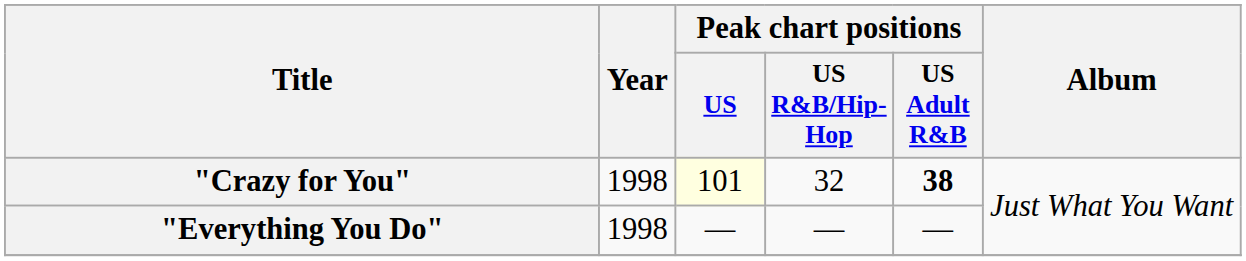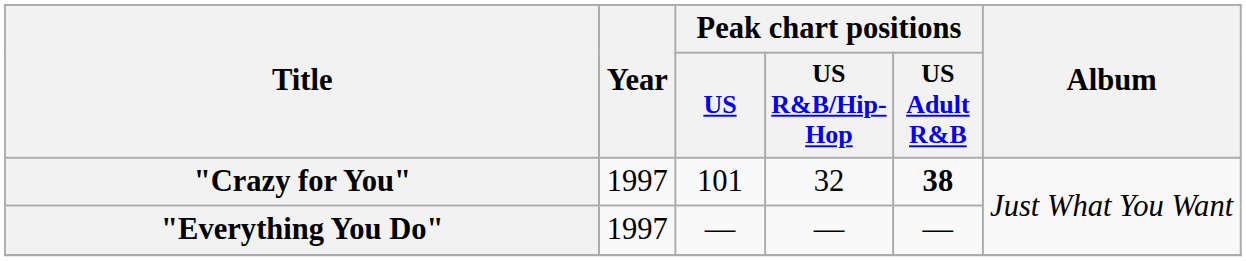 <table class="wikitable plainrowheaders" style="text-align:center;">
 <tr>
 <th scope="col" rowspan="2" style="width:19em;">Title</th>
 <th scope="col" rowspan="2" style="width:1em;">Year</th>
 <th scope="col" colspan="3">Peak chart positions</th>
 <th scope="col" rowspan="2">Album</th>
 </tr>
 <tr>
 <th scope="col" style="width:3em;font-size:85%;"><a href='#'>US</a><br></th>
 <th scope="col" style="width:3em;font-size:85%;">US <br><a href='#'>R&B/Hip-Hop</a><br></th>
 <th scope="col" style="width:3em;font-size:85%;">US <br><a href='#'>Adult R&B</a><br></th>
 </tr>
 <tr>
 <th scope="row">"Crazy for You"</th>
-<td rowspan="1">1998</td>
-<td style="background: lightyellow;">101</td>
+<td rowspan="1">1997</td>
+<td>101</td>
 <td>32</td>
 <td><strong>38</strong></td>
 <td rowspan="2"><em>Just What You Want</em></td>
 </tr>
 <tr>
 <th scope="row">"Everything You Do"</th>
-<td rowspan="1">1998</td>
+<td rowspan="1">1997</td>
 <td>—</td>
 <td>—</td>
 <td>—</td>
 </tr>
 <tr>
 </tr>
 </table>
